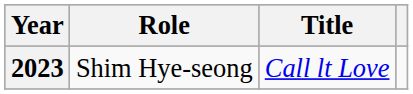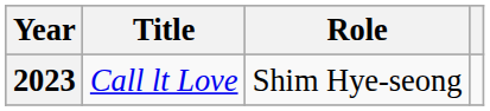 <table class="wikitable plainrowheaders">
 <tr>
 <th scope="col">Year</th>
+<th scope="col">Title</th>
 <th scope="col">Role</th>
-<th scope="col">Title</th>
 <th scope="col" class="unsortable"></th>
 </tr>
 <tr>
 <th scope="row">2023</th>
+<td><em><a href='#'>Call lt Love</a></em></td>
 <td>Shim Hye-seong</td>
-<td><em><a href='#'>Call lt Love</a></em></td>
 <td style="text-align:center"></td>
 </tr>
 </table>
